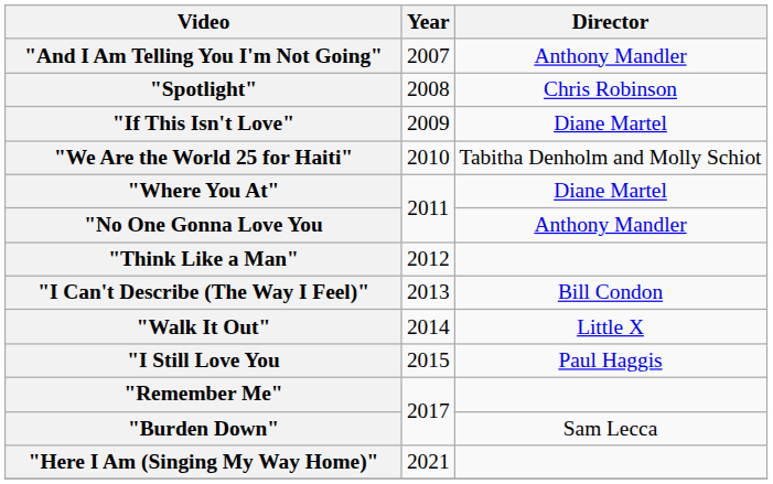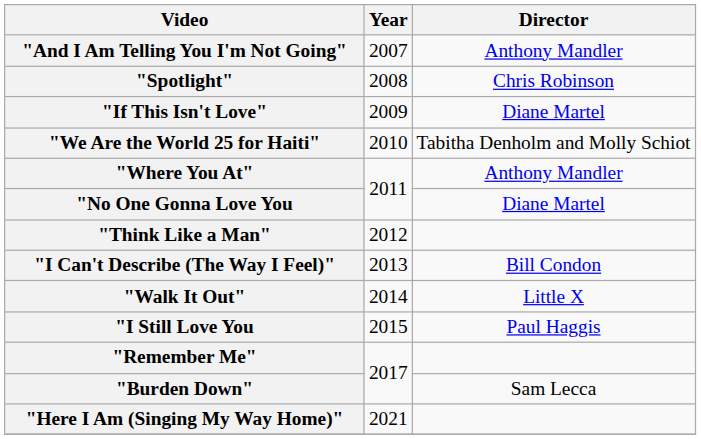 <table class="wikitable plainrowheaders"  style="text-align:center;" border="1">
 <tr>
 <th width="290px">Video</th>
 <th width="#">Year</th>
 <th>Director</th>
 </tr>
 <tr>
 <th scope="row">"And I Am Telling You I'm Not Going"</th>
 <td>2007</td>
 <td><a href='#'>Anthony Mandler</a></td>
 </tr>
 <tr>
 <th scope="row">"Spotlight"</th>
 <td>2008</td>
 <td><a href='#'>Chris Robinson</a></td>
 </tr>
 <tr>
 <th scope="row">"If This Isn't Love"</th>
 <td>2009</td>
 <td><a href='#'>Diane Martel</a></td>
 </tr>
 <tr>
 <th scope="row">"We Are the World 25 for Haiti"</th>
 <td>2010</td>
 <td>Tabitha Denholm and Molly Schiot</td>
 </tr>
 <tr>
 <th scope="row">"Where You At"</th>
 <td rowspan="2">2011</td>
-<td><a href='#'>Diane Martel</a></td>
+<td><a href='#'>Anthony Mandler</a></td>
 </tr>
 <tr>
 <th scope="row">"No One Gonna Love You</th>
-<td><a href='#'>Anthony Mandler</a></td>
+<td><a href='#'>Diane Martel</a></td>
 </tr>
 <tr>
 <th scope="row">"Think Like a Man"</th>
 <td>2012</td>
 <td></td>
 </tr>
 <tr>
 <th scope="row">"I Can't Describe (The Way I Feel)"</th>
 <td>2013</td>
 <td><a href='#'>Bill Condon</a></td>
 </tr>
 <tr>
 <th scope="row">"Walk It Out"</th>
 <td>2014</td>
 <td><a href='#'>Little X</a></td>
 </tr>
 <tr>
 <th scope="row">"I Still Love You</th>
 <td>2015</td>
 <td><a href='#'>Paul Haggis</a></td>
 </tr>
 <tr>
 <th scope="row">"Remember Me"</th>
 <td rowspan="2">2017</td>
 <td></td>
 </tr>
 <tr>
 <th scope="row">"Burden Down"</th>
 <td>Sam Lecca</td>
 </tr>
 <tr>
 <th scope="row">"Here I Am (Singing My Way Home)"</th>
 <td>2021</td>
 <td></td>
 </tr>
 <tr>
 </tr>
 </table>
